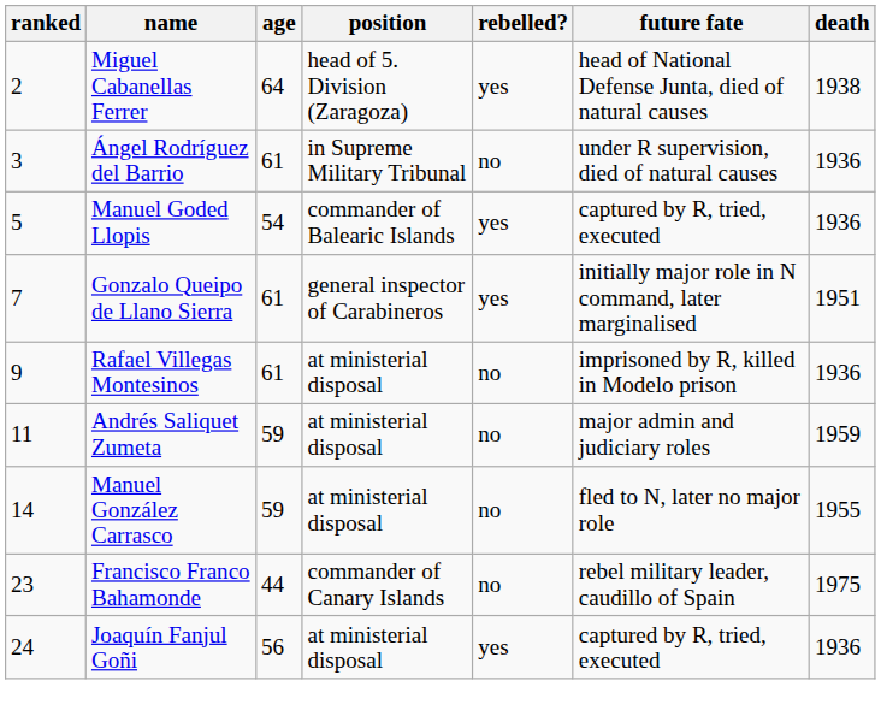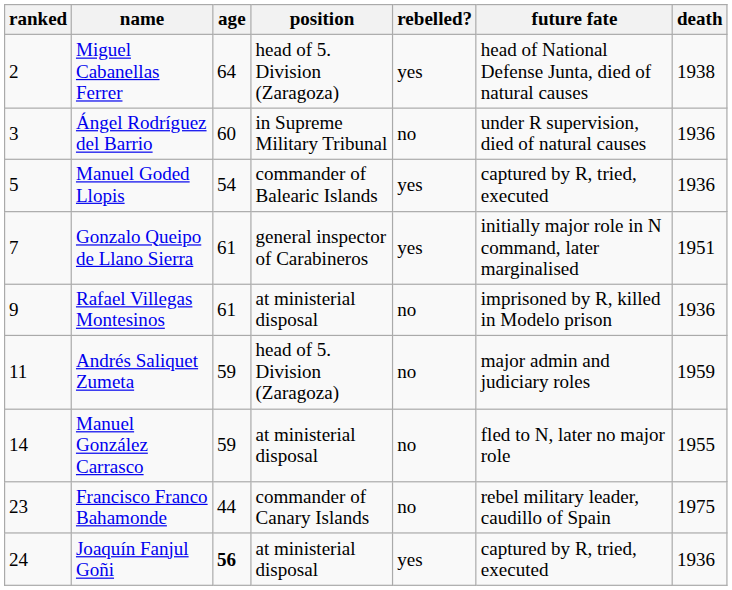 <table class="wikitable sortable">
 <tr>
 <th scope="col" style="width: 30px;">ranked</th>
 <th scope="col" style="width: 200px;">name</th>
 <th scope="col" style="width: 30px;">age</th>
 <th scope="col" style="width: 200px;">position</th>
 <th scope="col" style="width: 50px;">rebelled?</th>
 <th scope="col" style="width: 350px;">future fate</th>
 <th scope="col" style="width: 30px;">death</th>
 </tr>
 <tr --->
 <td>2</td>
 <td><a href='#'>Miguel Cabanellas Ferrer</a></td>
 <td>64</td>
 <td>head of 5. Division (Zaragoza)</td>
 <td>yes</td>
 <td>head of National Defense Junta, died of natural causes</td>
 <td>1938</td>
 </tr>
 <tr --->
 <td>3</td>
 <td><a href='#'>Ángel Rodríguez del Barrio</a></td>
-<td>61</td>
+<td>60</td>
 <td>in Supreme Military Tribunal</td>
 <td>no</td>
 <td>under R supervision, died of natural causes</td>
 <td>1936</td>
 </tr>
 <tr --->
 <td>5</td>
 <td><a href='#'>Manuel Goded Llopis</a></td>
 <td>54</td>
 <td>commander of Balearic Islands</td>
 <td>yes</td>
 <td>captured by R, tried, executed</td>
 <td>1936</td>
 </tr>
 <tr --->
 <td>7</td>
 <td><a href='#'>Gonzalo Queipo de Llano Sierra</a></td>
 <td>61</td>
 <td>general inspector of Carabineros</td>
 <td>yes</td>
 <td>initially major role in N command, later marginalised</td>
 <td>1951</td>
 </tr>
 <tr --->
 <td>9</td>
 <td><a href='#'>Rafael Villegas Montesinos</a></td>
 <td>61</td>
 <td>at ministerial disposal</td>
 <td>no</td>
 <td>imprisoned by R, killed in Modelo prison</td>
 <td>1936</td>
 </tr>
 <tr --->
 <td>11</td>
 <td><a href='#'>Andrés Saliquet Zumeta</a></td>
 <td>59</td>
-<td>at ministerial disposal</td>
+<td>head of 5. Division (Zaragoza)</td>
 <td>no</td>
 <td>major admin and judiciary roles</td>
 <td>1959</td>
 </tr>
 <tr --->
 <td>14</td>
 <td><a href='#'>Manuel González Carrasco</a></td>
 <td>59</td>
 <td>at ministerial disposal</td>
 <td>no</td>
 <td>fled to N, later no major role</td>
 <td>1955</td>
 </tr>
 <tr --->
 <td>23</td>
 <td><a href='#'>Francisco Franco Bahamonde</a></td>
 <td>44</td>
 <td>commander of Canary Islands</td>
 <td>no</td>
 <td>rebel military leader, caudillo of Spain</td>
 <td>1975</td>
 </tr>
 <tr --->
 <td>24</td>
 <td><a href='#'>Joaquín Fanjul Goñi</a></td>
-<td>56</td>
+<td><strong>56</strong></td>
 <td>at ministerial disposal</td>
 <td>yes</td>
 <td>captured by R, tried, executed</td>
 <td>1936</td>
 </tr>
 </table>
